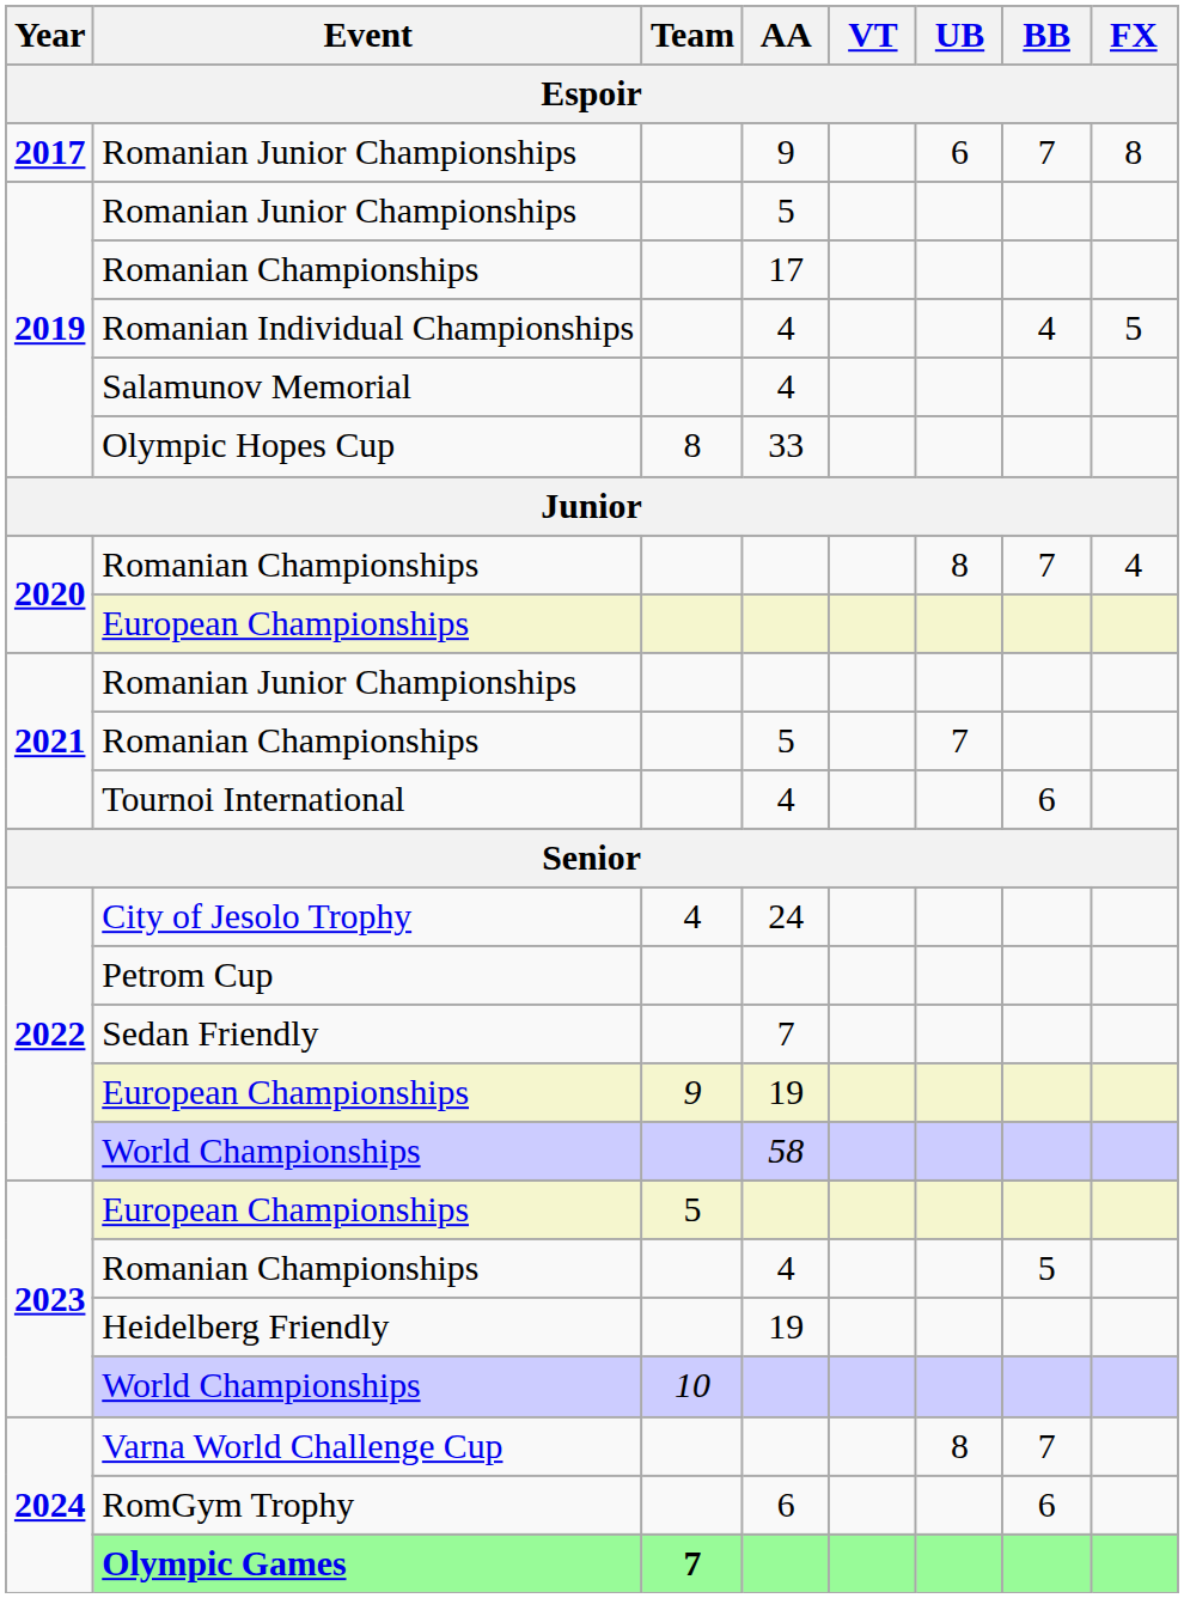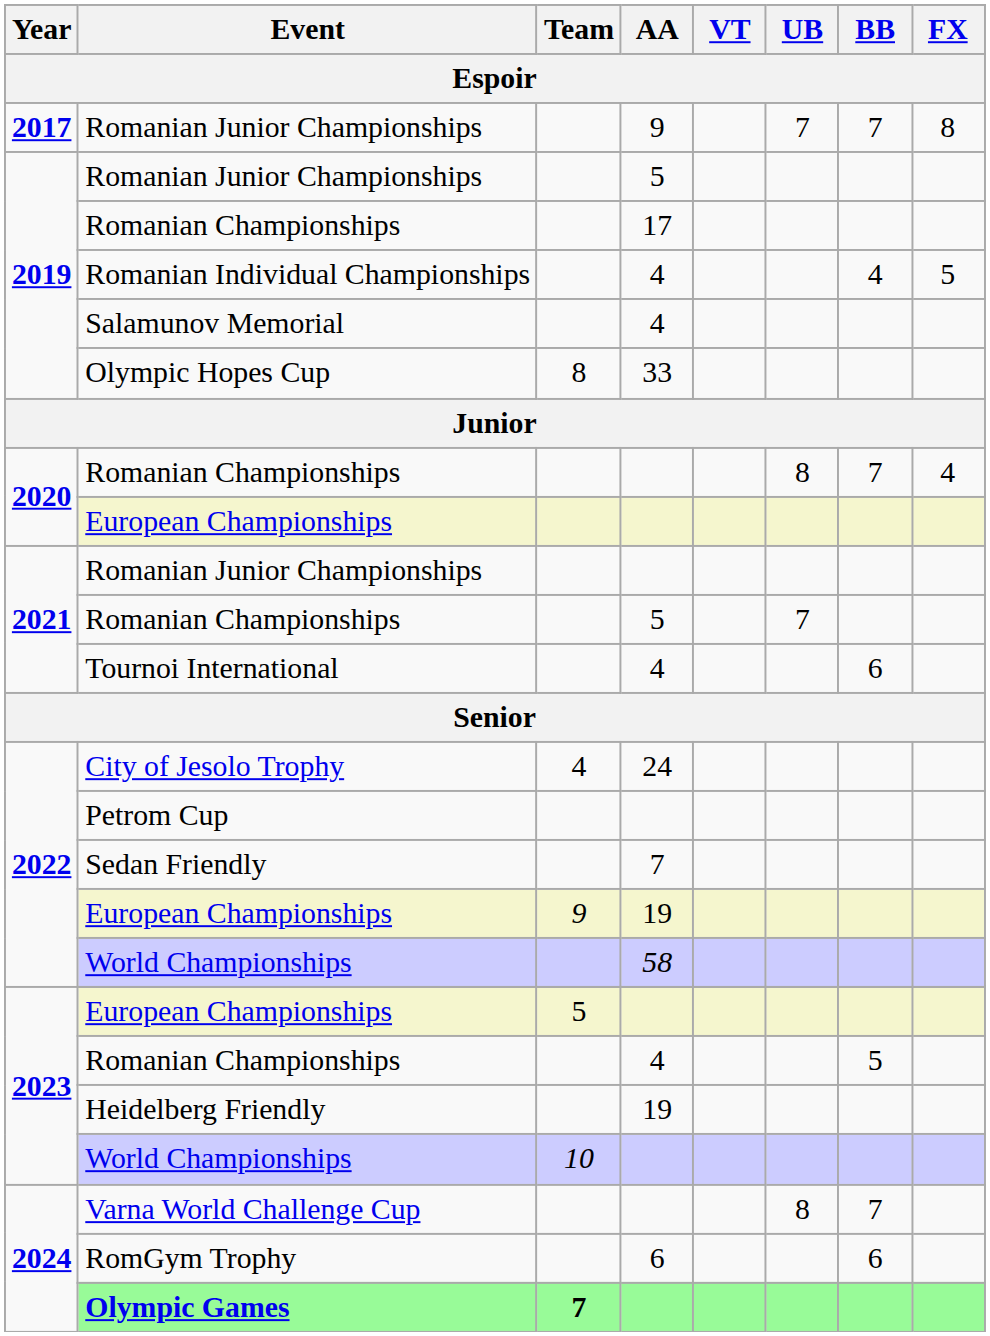 <table class="wikitable" style="text-align:center; font-size:95%;">
 <tr>
 <th align=center>Year</th>
 <th align=center>Event</th>
 <th style="width:30px;">Team</th>
 <th style="width:30px;">AA</th>
 <th style="width:30px;"><a href='#'>VT</a></th>
 <th style="width:30px;"><a href='#'>UB</a></th>
 <th style="width:30px;"><a href='#'>BB</a></th>
 <th style="width:30px;"><a href='#'>FX</a></th>
 </tr>
 <tr>
 <th colspan="8"><strong>Espoir</strong></th>
 </tr>
 <tr>
 <td rowspan="1"><strong><a href='#'>2017</a></strong></td>
 <td align=left>Romanian Junior Championships</td>
 <td></td>
 <td>9</td>
 <td></td>
-<td>6</td>
+<td>7</td>
 <td>7</td>
 <td>8</td>
 </tr>
 <tr>
 <td rowspan="5"><strong><a href='#'>2019</a></strong></td>
 <td align=left>Romanian Junior Championships</td>
 <td></td>
 <td>5</td>
 <td></td>
 <td></td>
 <td></td>
 <td></td>
 </tr>
 <tr>
 <td align=left>Romanian Championships</td>
 <td></td>
 <td>17</td>
 <td></td>
 <td></td>
 <td></td>
 <td></td>
 </tr>
 <tr>
 <td align=left>Romanian Individual Championships</td>
 <td></td>
 <td>4</td>
 <td></td>
 <td></td>
 <td>4</td>
 <td>5</td>
 </tr>
 <tr>
 <td align=left>Salamunov Memorial</td>
 <td></td>
 <td>4</td>
 <td></td>
 <td></td>
 <td></td>
 <td></td>
 </tr>
 <tr>
 <td align=left>Olympic Hopes Cup</td>
 <td>8</td>
 <td>33</td>
 <td></td>
 <td></td>
 <td></td>
 <td></td>
 </tr>
 <tr>
 <th colspan="8"><strong>Junior</strong></th>
 </tr>
 <tr>
 <td rowspan="2"><strong><a href='#'>2020</a></strong></td>
 <td align=left>Romanian Championships</td>
 <td></td>
 <td></td>
 <td></td>
 <td>8</td>
 <td>7</td>
 <td>4</td>
 </tr>
 <tr bgcolor=#F5F6CE>
 <td align=left><a href='#'>European Championships</a></td>
 <td></td>
 <td></td>
 <td></td>
 <td></td>
 <td></td>
 <td></td>
 </tr>
 <tr>
 <td rowspan="3"><strong><a href='#'>2021</a></strong></td>
 <td align=left>Romanian Junior Championships</td>
 <td></td>
 <td></td>
 <td></td>
 <td></td>
 <td></td>
 <td></td>
 </tr>
 <tr>
 <td align=left>Romanian Championships</td>
 <td></td>
 <td>5</td>
 <td></td>
 <td>7</td>
 <td></td>
 <td></td>
 </tr>
 <tr>
 <td align=left>Tournoi International</td>
 <td></td>
 <td>4</td>
 <td></td>
 <td></td>
 <td>6</td>
 <td></td>
 </tr>
 <tr>
 <th colspan="8"><strong>Senior</strong></th>
 </tr>
 <tr>
 <td rowspan="5"><strong><a href='#'>2022</a></strong></td>
 <td align=left><a href='#'>City of Jesolo Trophy</a></td>
 <td>4</td>
 <td>24</td>
 <td></td>
 <td></td>
 <td></td>
 <td></td>
 </tr>
 <tr>
 <td align=left>Petrom Cup</td>
 <td></td>
 <td></td>
 <td></td>
 <td></td>
 <td></td>
 <td></td>
 </tr>
 <tr>
 <td align=left>Sedan Friendly</td>
 <td></td>
 <td>7</td>
 <td></td>
 <td></td>
 <td></td>
 <td></td>
 </tr>
 <tr bgcolor=#F5F6CE>
 <td align=left><a href='#'>European Championships</a></td>
 <td><em>9</em></td>
 <td>19</td>
 <td></td>
 <td></td>
 <td></td>
 <td></td>
 </tr>
 <tr bgcolor=#CCCCFF>
 <td align=left><a href='#'>World Championships</a></td>
 <td></td>
 <td><em>58</em></td>
 <td></td>
 <td></td>
 <td></td>
 <td></td>
 </tr>
 <tr>
 <td rowspan="5"><strong><a href='#'>2023</a></strong></td>
 </tr>
 <tr bgcolor=#F5F6CE>
 <td align=left><a href='#'>European Championships</a></td>
 <td>5</td>
 <td></td>
 <td></td>
 <td></td>
 <td></td>
 <td></td>
 </tr>
 <tr>
 <td align=left>Romanian Championships</td>
 <td></td>
 <td>4</td>
 <td></td>
 <td></td>
 <td>5</td>
 <td></td>
 </tr>
 <tr>
 <td align=left>Heidelberg Friendly</td>
 <td></td>
 <td>19</td>
 <td></td>
 <td></td>
 <td></td>
 <td></td>
 </tr>
 <tr bgcolor=#CCCCFF>
 <td align=left><a href='#'>World Championships</a></td>
 <td><em>10</em></td>
 <td></td>
 <td></td>
 <td></td>
 <td></td>
 <td></td>
 </tr>
 <tr>
 <td rowspan="3"><strong><a href='#'>2024</a></strong></td>
 <td align=left><a href='#'>Varna World Challenge Cup</a></td>
 <td></td>
 <td></td>
 <td></td>
 <td>8</td>
 <td>7</td>
 <td></td>
 </tr>
 <tr>
 <td align=left>RomGym Trophy</td>
 <td></td>
 <td>6</td>
 <td></td>
 <td></td>
 <td>6</td>
 <td></td>
 </tr>
 <tr bgcolor=98FB98>
 <td align=left><strong><a href='#'>Olympic Games</a></strong></td>
 <td><strong>7</strong></td>
 <td></td>
 <td></td>
 <td></td>
 <td></td>
 <td></td>
 </tr>
 </table>
